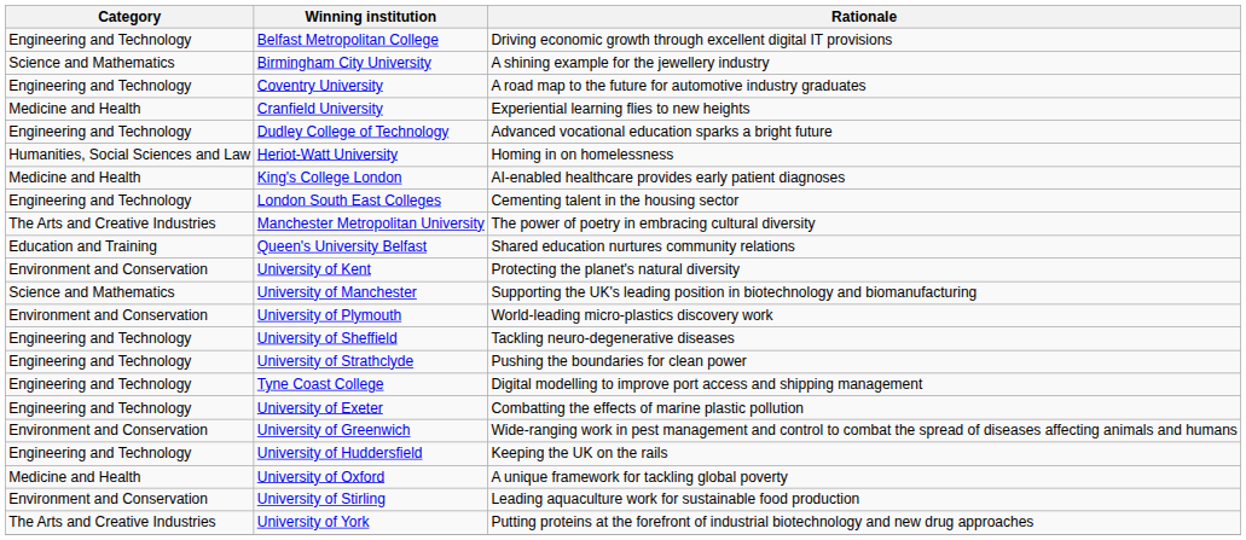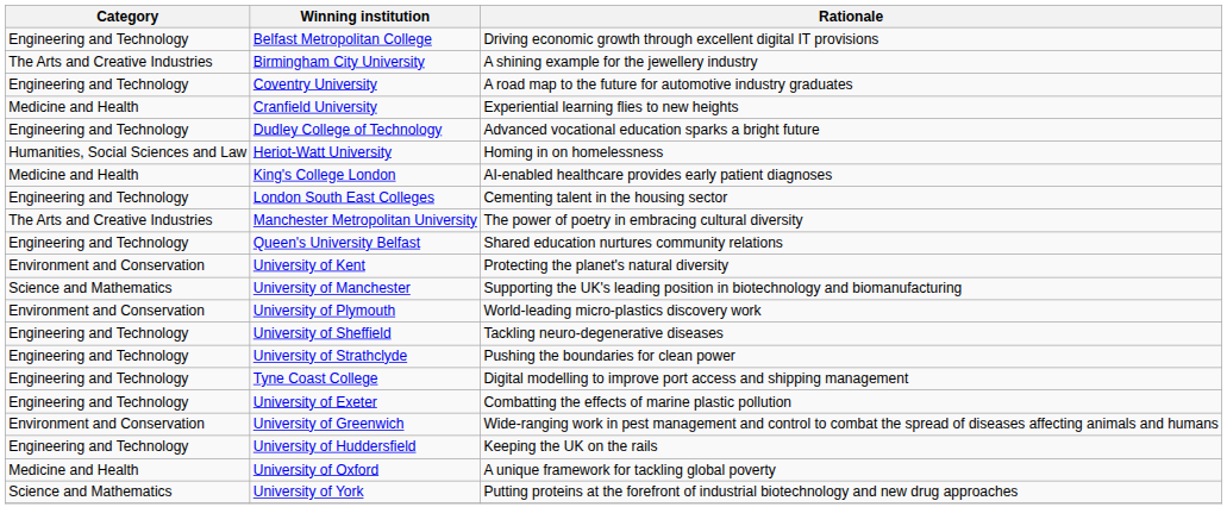 <table class="wikitable">
 <tr>
 <th>Category</th>
 <th>Winning institution</th>
 <th>Rationale</th>
 </tr>
 <tr>
 <td>Engineering and Technology</td>
 <td><a href='#'>Belfast Metropolitan College</a></td>
 <td>Driving economic growth through excellent digital IT provisions</td>
 </tr>
 <tr>
-<td>Science and Mathematics</td>
+<td>The Arts and Creative Industries</td>
 <td><a href='#'>Birmingham City University</a></td>
 <td>A shining example for the jewellery industry</td>
 </tr>
 <tr>
 <td>Engineering and Technology</td>
 <td><a href='#'>Coventry University</a></td>
 <td>A road map to the future for automotive industry graduates</td>
 </tr>
 <tr>
 <td>Medicine and Health</td>
 <td><a href='#'>Cranfield University</a></td>
 <td>Experiential learning flies to new heights</td>
 </tr>
 <tr>
 <td>Engineering and Technology</td>
 <td><a href='#'>Dudley College of Technology</a></td>
 <td>Advanced vocational education sparks a bright future</td>
 </tr>
 <tr>
 <td>Humanities, Social Sciences and Law</td>
 <td><a href='#'>Heriot-Watt University</a></td>
 <td>Homing in on homelessness</td>
 </tr>
 <tr>
 <td>Medicine and Health</td>
 <td><a href='#'>King's College London</a></td>
 <td>AI-enabled healthcare provides early patient diagnoses</td>
 </tr>
 <tr>
 <td>Engineering and Technology</td>
 <td><a href='#'>London South East Colleges</a></td>
 <td>Cementing talent in the housing sector</td>
 </tr>
 <tr>
 <td>The Arts and Creative Industries</td>
 <td><a href='#'>Manchester Metropolitan University</a></td>
 <td>The power of poetry in embracing cultural diversity</td>
 </tr>
 <tr>
-<td>Education and Training</td>
+<td>Engineering and Technology</td>
 <td><a href='#'>Queen's University Belfast</a></td>
 <td>Shared education nurtures community relations</td>
 </tr>
 <tr>
 <td>Environment and Conservation</td>
 <td><a href='#'>University of Kent</a></td>
 <td>Protecting the planet's natural diversity</td>
 </tr>
 <tr>
 <td>Science and Mathematics</td>
 <td><a href='#'>University of Manchester</a></td>
 <td>Supporting the UK's leading position in biotechnology and biomanufacturing</td>
 </tr>
 <tr>
 <td>Environment and Conservation</td>
 <td><a href='#'>University of Plymouth</a></td>
 <td>World-leading micro-plastics discovery work</td>
 </tr>
 <tr>
 <td>Engineering and Technology</td>
 <td><a href='#'>University of Sheffield</a></td>
 <td>Tackling neuro-degenerative diseases</td>
 </tr>
 <tr>
 <td>Engineering and Technology</td>
 <td><a href='#'>University of Strathclyde</a></td>
 <td>Pushing the boundaries for clean power</td>
 </tr>
 <tr>
 <td>Engineering and Technology</td>
 <td><a href='#'>Tyne Coast College</a></td>
 <td>Digital modelling to improve port access and shipping management</td>
 </tr>
 <tr>
 <td>Engineering and Technology</td>
 <td><a href='#'>University of Exeter</a></td>
 <td>Combatting the effects of marine plastic pollution</td>
 </tr>
 <tr>
 <td>Environment and Conservation</td>
 <td><a href='#'>University of Greenwich</a></td>
 <td>Wide-ranging work in pest management and control to combat the spread of diseases affecting animals and humans</td>
 </tr>
 <tr>
 <td>Engineering and Technology</td>
 <td><a href='#'>University of Huddersfield</a></td>
 <td>Keeping the UK on the rails</td>
 </tr>
 <tr>
 <td>Medicine and Health</td>
 <td><a href='#'>University of Oxford</a></td>
 <td>A unique framework for tackling global poverty</td>
 </tr>
 <tr>
-<td>Environment and Conservation</td>
-<td><a href='#'>University of Stirling</a></td>
-<td>Leading aquaculture work for sustainable food production</td>
-</tr>
-<tr>
-<td>The Arts and Creative Industries</td>
+<td>Science and Mathematics</td>
 <td><a href='#'>University of York</a></td>
 <td>Putting proteins at the forefront of industrial biotechnology and new drug approaches</td>
 </tr>
 <tr>
 </tr>
 </table>
